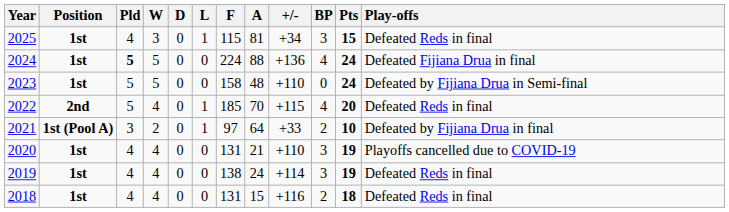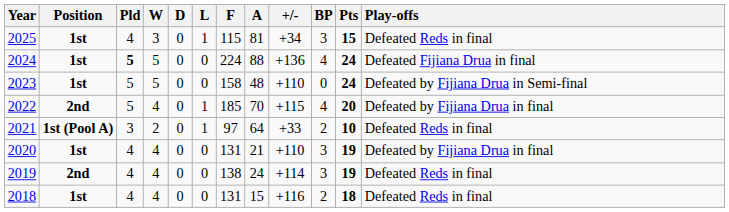 <table class="wikitable" style="text-align:center;">
 <tr>
 <th>Year</th>
 <th>Position</th>
 <th style="width:20px;">Pld</th>
 <th style="width:20px;">W</th>
 <th style="width:20px;">D</th>
 <th style="width:20px;">L</th>
 <th style="width:20px;">F</th>
 <th style="width:20px;">A</th>
 <th style="width:40px;">+/-</th>
 <th style="width:20px;">BP</th>
 <th style="width:20px;">Pts</th>
 <th style="width:25em; text-align:left;"> Play-offs</th>
 </tr>
 <tr>
 <td><a href='#'>2025</a></td>
 <td><strong>1st</strong></td>
 <td>4</td>
 <td>3</td>
 <td>0</td>
 <td>1</td>
 <td>115</td>
 <td>81</td>
 <td>+34</td>
 <td>3</td>
 <td><strong>15</strong></td>
 <td align="left"> Defeated <a href='#'>Reds</a> in final</td>
 </tr>
 <tr>
 <td><a href='#'>2024</a></td>
 <td><strong>1st</strong></td>
 <td><strong>5</strong></td>
 <td>5</td>
 <td>0</td>
 <td>0</td>
 <td>224</td>
 <td>88</td>
 <td>+136</td>
 <td>4</td>
 <td><strong>24</strong></td>
 <td align="left"> Defeated <a href='#'>Fijiana Drua</a> in final</td>
 </tr>
 <tr>
 <td><a href='#'>2023</a></td>
 <td><strong>1st</strong></td>
 <td>5</td>
 <td>5</td>
 <td>0</td>
 <td>0</td>
 <td>158</td>
 <td>48</td>
 <td>+110</td>
 <td>0</td>
 <td><strong>24</strong></td>
 <td align="left"> Defeated by <a href='#'>Fijiana Drua</a> in Semi-final</td>
 </tr>
 <tr>
 <td><a href='#'>2022</a></td>
 <td><strong>2nd</strong></td>
 <td>5</td>
 <td>4</td>
 <td>0</td>
 <td>1</td>
 <td>185</td>
 <td>70</td>
 <td>+115</td>
 <td>4</td>
 <td><strong>20</strong></td>
-<td align="left"> Defeated <a href='#'>Reds</a> in final</td>
+<td align="left"> Defeated by <a href='#'>Fijiana Drua</a> in final</td>
 </tr>
 <tr>
 <td><a href='#'>2021</a></td>
 <td><strong>1st (Pool A)</strong></td>
 <td>3</td>
 <td>2</td>
 <td>0</td>
 <td>1</td>
 <td>97</td>
 <td>64</td>
 <td>+33</td>
 <td>2</td>
 <td><strong>10</strong></td>
-<td align="left"> Defeated by <a href='#'>Fijiana Drua</a> in final</td>
+<td align="left"> Defeated <a href='#'>Reds</a> in final</td>
 </tr>
 <tr>
 <td><a href='#'>2020</a></td>
 <td><strong>1st</strong></td>
 <td>4</td>
 <td>4</td>
 <td>0</td>
 <td>0</td>
 <td>131</td>
 <td>21</td>
 <td>+110</td>
 <td>3</td>
 <td><strong>19</strong></td>
-<td align="left"> Playoffs cancelled due to <a href='#'>COVID-19</a></td>
+<td align="left"> Defeated by <a href='#'>Fijiana Drua</a> in final</td>
 </tr>
 <tr>
 <td><a href='#'>2019</a></td>
-<td><strong>1st</strong></td>
+<td><strong>2nd</strong></td>
 <td>4</td>
 <td>4</td>
 <td>0</td>
 <td>0</td>
 <td>138</td>
 <td>24</td>
 <td>+114</td>
 <td>3</td>
 <td><strong>19</strong></td>
 <td align="left"> Defeated <a href='#'>Reds</a> in final</td>
 </tr>
 <tr>
 <td><a href='#'>2018</a></td>
 <td><strong>1st</strong></td>
 <td>4</td>
 <td>4</td>
 <td>0</td>
 <td>0</td>
 <td>131</td>
 <td>15</td>
 <td>+116</td>
 <td>2</td>
 <td><strong>18</strong></td>
 <td align="left"> Defeated <a href='#'>Reds</a> in final</td>
 </tr>
 </table>
